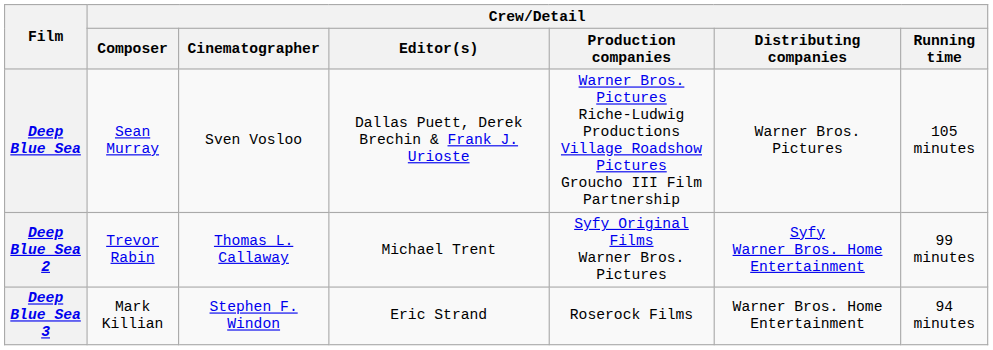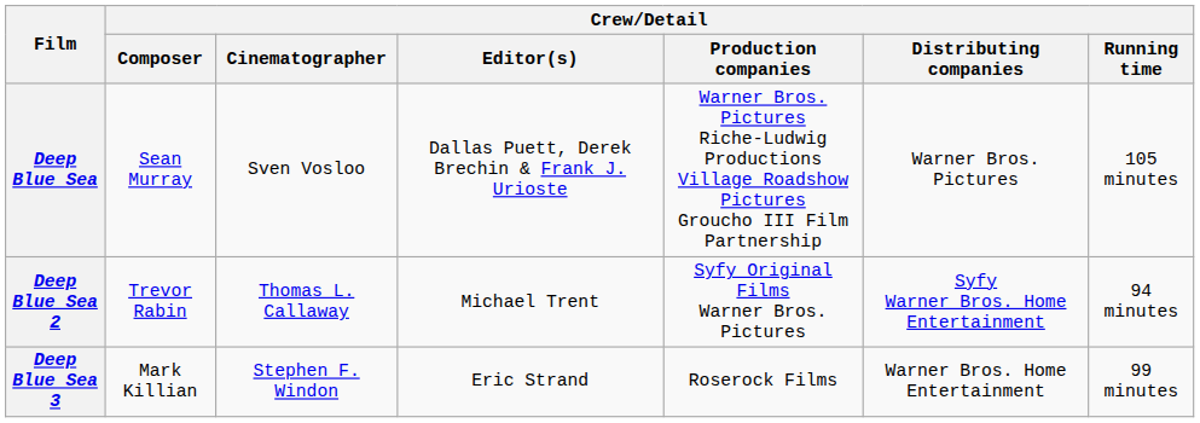 <table class="wikitable sortable" style="text-align:center;">
 <tr>
 <th rowspan="2">Film</th>
 <th colspan="7">Crew/Detail</th>
 </tr>
 <tr>
 <th>Composer</th>
 <th>Cinematographer</th>
 <th>Editor(s)</th>
 <th>Production companies</th>
 <th>Distributing companies</th>
 <th>Running time</th>
 </tr>
 <tr>
 <th><em><a href='#'>Deep Blue Sea</a></em></th>
 <td><a href='#'>Sean Murray</a></td>
 <td>Sven Vosloo</td>
 <td>Dallas Puett, Derek Brechin & <a href='#'>Frank J. Urioste</a></td>
 <td><a href='#'>Warner Bros. Pictures</a><br>Riche-Ludwig Productions<br><a href='#'>Village Roadshow Pictures</a><br>Groucho III Film Partnership</td>
 <td>Warner Bros. Pictures</td>
 <td>105 minutes</td>
 </tr>
 <tr>
 <th><em><a href='#'>Deep Blue Sea 2</a></em></th>
 <td><a href='#'>Trevor Rabin</a></td>
 <td><a href='#'>Thomas L. Callaway</a></td>
 <td>Michael Trent</td>
 <td><a href='#'>Syfy Original Films</a><br>Warner Bros. Pictures</td>
 <td><a href='#'>Syfy</a><br><a href='#'>Warner Bros. Home Entertainment</a></td>
-<td>99 minutes</td>
+<td>94 minutes</td>
 </tr>
 <tr>
 <th><em><a href='#'>Deep Blue Sea 3</a></em></th>
 <td>Mark Killian</td>
 <td><a href='#'>Stephen F. Windon</a></td>
 <td>Eric Strand</td>
 <td>Roserock Films</td>
 <td>Warner Bros. Home Entertainment</td>
-<td>94 minutes</td>
+<td>99 minutes</td>
 </tr>
 </table>
